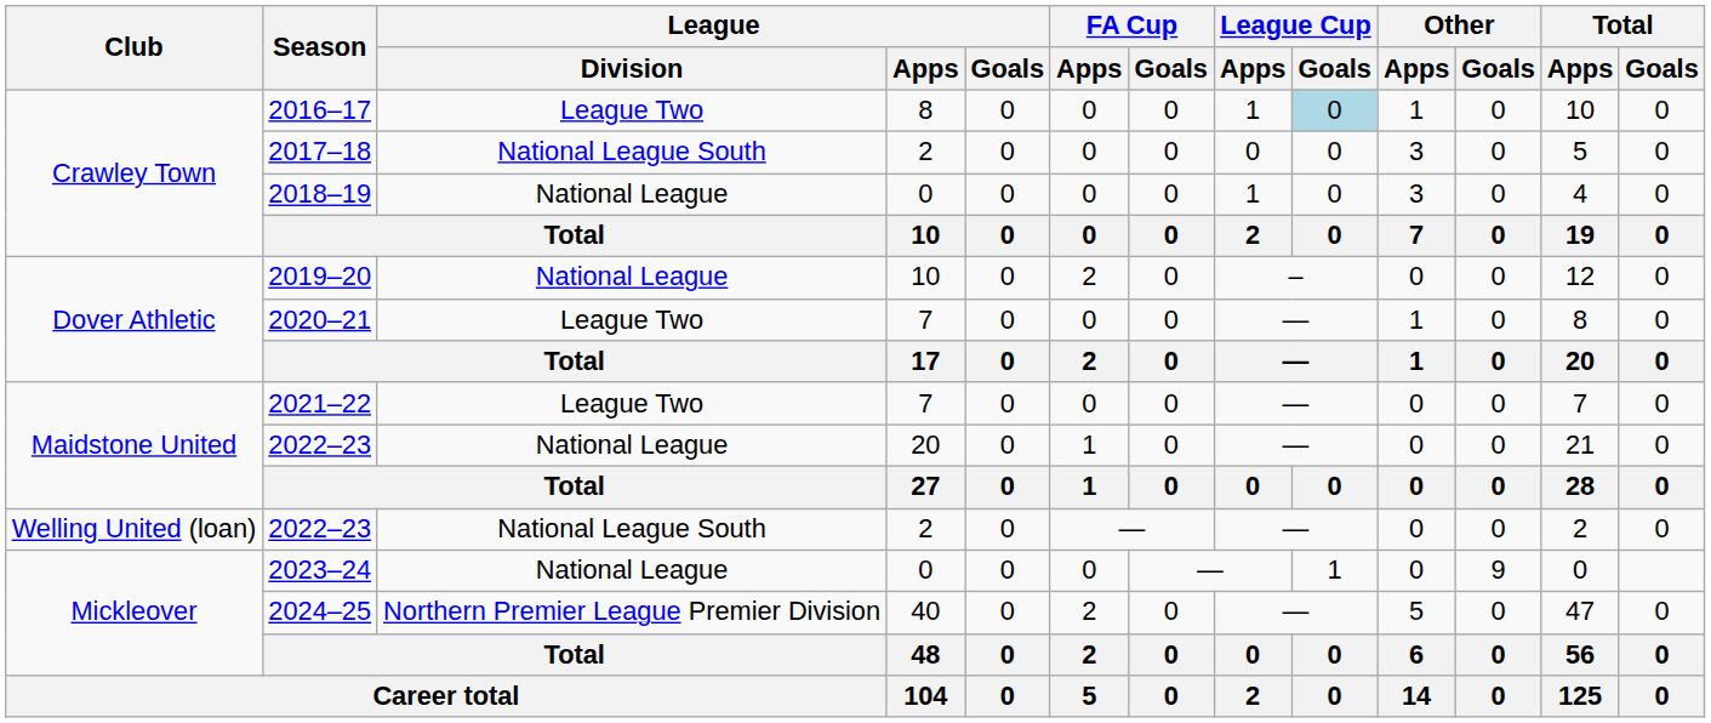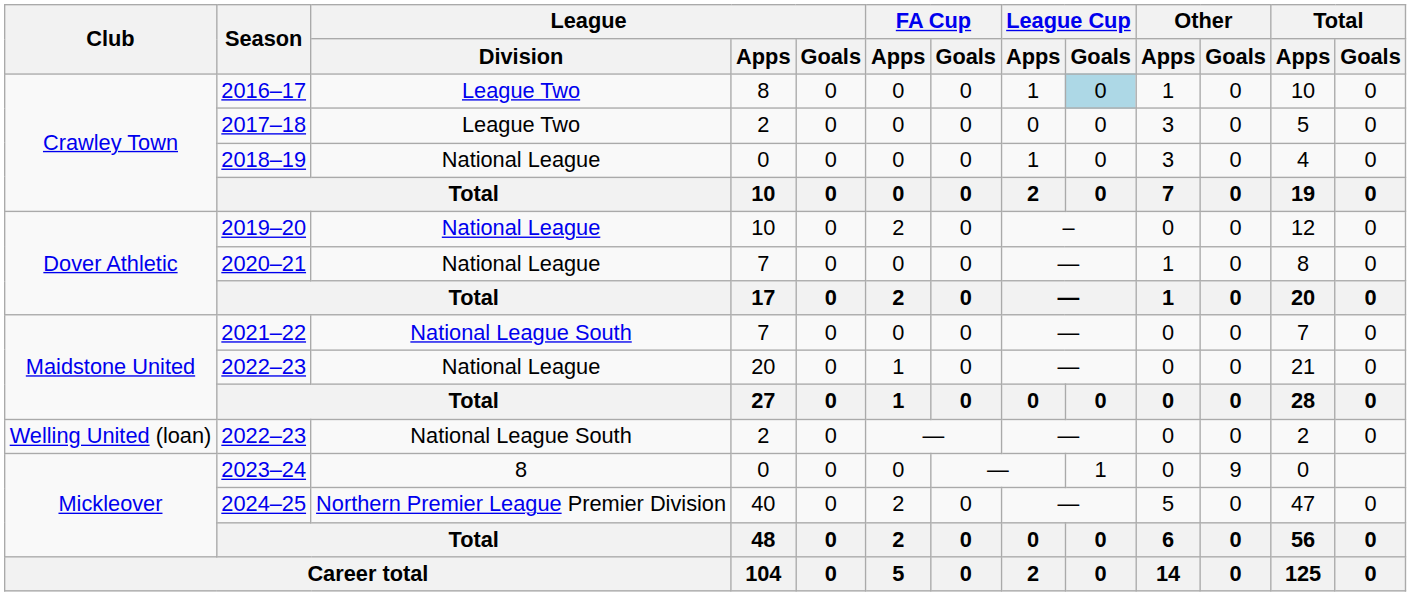 <table class="wikitable" style="text-align:center">
 <tr>
 <th rowspan="2">Club</th>
 <th rowspan="2">Season</th>
 <th colspan="3">League</th>
 <th colspan="2"><a href='#'>FA Cup</a></th>
 <th colspan="2"><a href='#'>League Cup</a></th>
 <th colspan="2">Other</th>
 <th colspan="2">Total</th>
 </tr>
 <tr>
 <th>Division</th>
 <th>Apps</th>
 <th>Goals</th>
 <th>Apps</th>
 <th>Goals</th>
 <th>Apps</th>
 <th>Goals</th>
 <th>Apps</th>
 <th>Goals</th>
 <th>Apps</th>
 <th>Goals</th>
 </tr>
 <tr>
 <td rowspan="4" valign="center"><a href='#'>Crawley Town</a></td>
 <td><a href='#'>2016–17</a></td>
 <td><a href='#'>League Two</a></td>
 <td>8</td>
 <td>0</td>
 <td>0</td>
 <td>0</td>
 <td>1</td>
 <td style="background: lightblue;">0</td>
 <td>1</td>
 <td>0</td>
 <td>10</td>
 <td>0</td>
 </tr>
 <tr>
 <td><a href='#'>2017–18</a></td>
-<td><a href='#'>National League South</a></td>
+<td>League Two</td>
 <td>2</td>
 <td>0</td>
 <td>0</td>
 <td>0</td>
 <td>0</td>
 <td>0</td>
 <td>3</td>
 <td>0</td>
 <td>5</td>
 <td>0</td>
 </tr>
 <tr>
 <td><a href='#'>2018–19</a></td>
 <td>National League</td>
 <td>0</td>
 <td>0</td>
 <td>0</td>
 <td>0</td>
 <td>1</td>
 <td>0</td>
 <td>3</td>
 <td>0</td>
 <td>4</td>
 <td>0</td>
 </tr>
 <tr>
 <th colspan=2>Total</th>
 <th>10</th>
 <th>0</th>
 <th>0</th>
 <th>0</th>
 <th>2</th>
 <th>0</th>
 <th>7</th>
 <th>0</th>
 <th>19</th>
 <th>0</th>
 </tr>
 <tr>
 <td rowspan="3"><a href='#'>Dover Athletic</a></td>
 <td><a href='#'>2019–20</a></td>
 <td><a href='#'>National League</a></td>
 <td>10</td>
 <td>0</td>
 <td>2</td>
 <td>0</td>
 <td colspan=2>–</td>
 <td>0</td>
 <td>0</td>
 <td>12</td>
 <td>0</td>
 </tr>
 <tr>
 <td><a href='#'>2020–21</a></td>
-<td>League Two</td>
+<td>National League</td>
 <td>7</td>
 <td>0</td>
 <td>0</td>
 <td>0</td>
 <td colspan="2">—</td>
 <td>1</td>
 <td>0</td>
 <td>8</td>
 <td>0</td>
 </tr>
 <tr>
 <th colspan="2">Total</th>
 <th>17</th>
 <th>0</th>
 <th>2</th>
 <th>0</th>
 <th colspan="2">—</th>
 <th>1</th>
 <th>0</th>
 <th>20</th>
 <th>0</th>
 </tr>
 <tr>
 <td rowspan="3"><a href='#'>Maidstone United</a></td>
 <td><a href='#'>2021–22</a></td>
-<td>League Two</td>
+<td><a href='#'>National League South</a></td>
 <td>7</td>
 <td>0</td>
 <td>0</td>
 <td>0</td>
 <td colspan="2">—</td>
 <td>0</td>
 <td>0</td>
 <td>7</td>
 <td>0</td>
 </tr>
 <tr>
 <td><a href='#'>2022–23</a></td>
 <td>National League</td>
 <td>20</td>
 <td>0</td>
 <td>1</td>
 <td>0</td>
 <td colspan="2">—</td>
 <td>0</td>
 <td>0</td>
 <td>21</td>
 <td>0</td>
 </tr>
 <tr>
 <th colspan="2">Total</th>
 <th>27</th>
 <th>0</th>
 <th>1</th>
 <th>0</th>
 <th>0</th>
 <th>0</th>
 <th>0</th>
 <th>0</th>
 <th>28</th>
 <th>0</th>
 </tr>
 <tr>
 <td><a href='#'>Welling United</a> (loan)</td>
 <td><a href='#'>2022–23</a></td>
 <td>National League South</td>
 <td>2</td>
 <td>0</td>
 <td colspan="2">—</td>
 <td colspan="2">—</td>
 <td>0</td>
 <td>0</td>
 <td>2</td>
 <td>0</td>
 </tr>
 <tr>
 <td rowspan="3"><a href='#'>Mickleover</a></td>
 <td><a href='#'>2023–24</a></td>
-<td>National League</td>
+<td>8</td>
 <td>0</td>
 <td>0</td>
 <td>0</td>
 <td colspan="2">—</td>
 <td>1</td>
 <td>0</td>
 <td>9</td>
 <td>0</td>
 </tr>
 <tr>
 <td><a href='#'>2024–25</a></td>
 <td><a href='#'>Northern Premier League</a> Premier Division</td>
 <td>40</td>
 <td>0</td>
 <td>2</td>
 <td>0</td>
 <td colspan="2">—</td>
 <td>5</td>
 <td>0</td>
 <td>47</td>
 <td>0</td>
 </tr>
 <tr>
 <th colspan="2">Total</th>
 <th>48</th>
 <th>0</th>
 <th>2</th>
 <th>0</th>
 <th>0</th>
 <th>0</th>
 <th>6</th>
 <th>0</th>
 <th>56</th>
 <th>0</th>
 </tr>
 <tr>
 <th colspan="3">Career total</th>
 <th>104</th>
 <th>0</th>
 <th>5</th>
 <th>0</th>
 <th>2</th>
 <th>0</th>
 <th>14</th>
 <th>0</th>
 <th>125</th>
 <th>0</th>
 </tr>
 </table>
